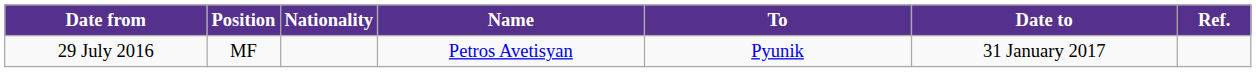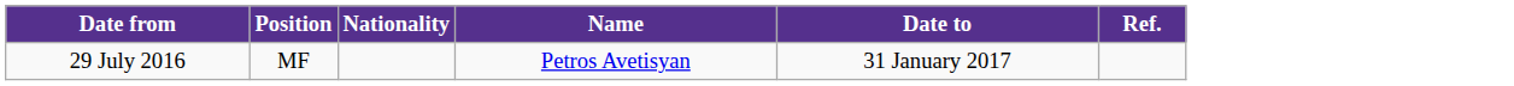 <table class="wikitable"  style="text-align:center; font-size:90%; ">
 <tr>
 <th style="background:#55308D; color:white; width:150px;">Date from</th>
 <th style="background:#55308D; color:white; width:50px;">Position</th>
 <th style="background:#55308D; color:white; width:50px;">Nationality</th>
 <th style="background:#55308D; color:white; width:200px;">Name</th>
-<th style="background:#55308D; color:white; width:200px;">To</th>
 <th style="background:#55308D; color:white; width:200px;">Date to</th>
 <th style="background:#55308D; color:white; width:50px;">Ref.</th>
 </tr>
 <tr>
 <td>29 July 2016</td>
 <td>MF</td>
 <td></td>
 <td><a href='#'>Petros Avetisyan</a></td>
-<td><a href='#'>Pyunik</a></td>
 <td>31 January 2017</td>
 <td></td>
 </tr>
 </table>
